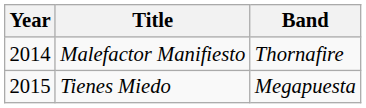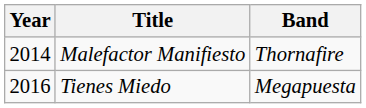 <table class="wikitable">
 <tr>
 <th>Year</th>
 <th>Title</th>
 <th>Band</th>
 </tr>
 <tr>
 <td>2014</td>
 <td><em>Malefactor Manifiesto</em></td>
 <td><em>Thornafire</em></td>
 </tr>
 <tr>
-<td>2015</td>
+<td>2016</td>
 <td><em>Tienes Miedo</em></td>
 <td><em> Megapuesta</em></td>
 </tr>
 </table>
